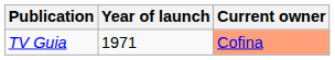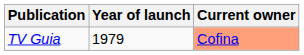 <table class="wikitable">
 <tr>
 <th>Publication</th>
 <th>Year of launch</th>
 <th>Current owner</th>
 </tr>
 <tr>
 <td><em><a href='#'>TV Guia</a></em></td>
-<td>1971</td>
+<td>1979</td>
 <td style="background: lightsalmon;"><a href='#'>Cofina</a></td>
 </tr>
 </table>
